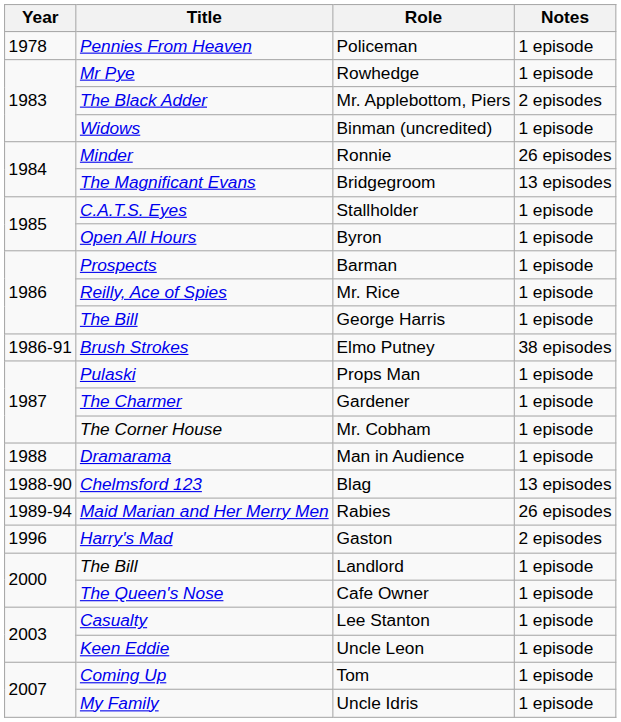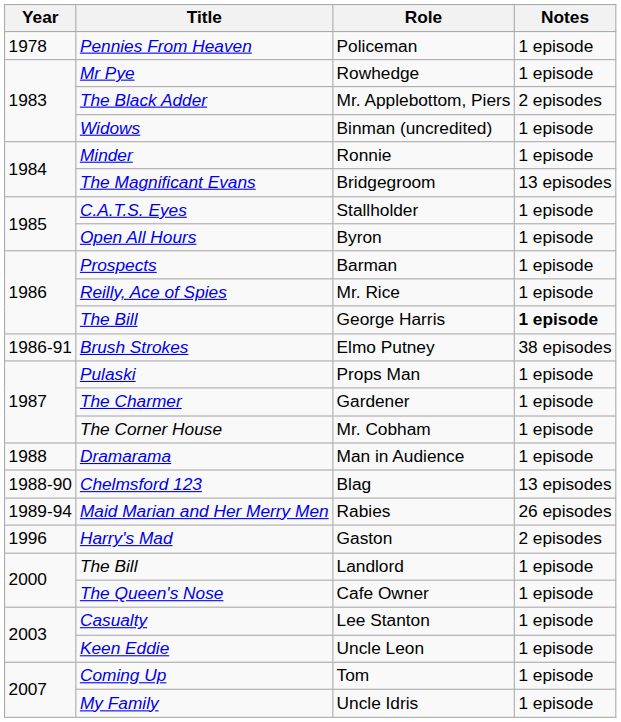 <table class="wikitable">
 <tr>
 <th>Year</th>
 <th>Title</th>
 <th>Role</th>
 <th>Notes</th>
 </tr>
 <tr>
 <td>1978</td>
 <td><em><a href='#'>Pennies From Heaven</a></em></td>
 <td>Policeman</td>
 <td>1 episode</td>
 </tr>
 <tr>
 <td rowspan="3">1983</td>
 <td><em><a href='#'>Mr Pye</a></em></td>
 <td>Rowhedge</td>
 <td>1 episode</td>
 </tr>
 <tr>
 <td><em><a href='#'>The Black Adder</a></em></td>
 <td>Mr. Applebottom, Piers</td>
 <td>2 episodes</td>
 </tr>
 <tr>
 <td><em><a href='#'>Widows</a></em></td>
 <td>Binman (uncredited)</td>
 <td>1 episode</td>
 </tr>
 <tr>
 <td rowspan="2">1984</td>
 <td><em><a href='#'>Minder</a></em></td>
 <td>Ronnie</td>
-<td>26 episodes</td>
+<td>1 episode</td>
 </tr>
 <tr>
 <td><em><a href='#'>The Magnificant Evans</a></em></td>
 <td>Bridgegroom</td>
 <td>13 episodes</td>
 </tr>
 <tr>
 <td rowspan="2">1985</td>
 <td><em><a href='#'>C.A.T.S. Eyes</a></em></td>
 <td>Stallholder</td>
 <td>1 episode</td>
 </tr>
 <tr>
 <td><em><a href='#'>Open All Hours</a></em></td>
 <td>Byron</td>
 <td>1 episode</td>
 </tr>
 <tr>
 <td rowspan="3">1986</td>
 <td><em><a href='#'>Prospects</a></em></td>
 <td>Barman</td>
 <td>1 episode</td>
 </tr>
 <tr>
 <td><em><a href='#'>Reilly, Ace of Spies</a></em></td>
 <td>Mr. Rice</td>
 <td>1 episode</td>
 </tr>
 <tr>
 <td><em><a href='#'>The Bill</a></em></td>
 <td>George Harris</td>
-<td>1 episode</td>
+<td><strong>1 episode</strong></td>
 </tr>
 <tr>
 <td>1986-91</td>
 <td><em><a href='#'>Brush Strokes</a></em></td>
 <td>Elmo Putney</td>
 <td>38 episodes</td>
 </tr>
 <tr>
 <td rowspan="3">1987</td>
 <td><em><a href='#'>Pulaski</a></em></td>
 <td>Props Man</td>
 <td>1 episode</td>
 </tr>
 <tr>
 <td><em><a href='#'>The Charmer</a></em></td>
 <td>Gardener</td>
 <td>1 episode</td>
 </tr>
 <tr>
 <td><em>The Corner House</em></td>
 <td>Mr. Cobham</td>
 <td>1 episode</td>
 </tr>
 <tr>
 <td>1988</td>
 <td><em><a href='#'>Dramarama</a></em></td>
 <td>Man in Audience</td>
 <td>1 episode</td>
 </tr>
 <tr>
 <td>1988-90</td>
 <td><em><a href='#'>Chelmsford 123</a></em></td>
 <td>Blag</td>
 <td>13 episodes</td>
 </tr>
 <tr>
 <td>1989-94</td>
 <td><em><a href='#'>Maid Marian and Her Merry Men</a></em></td>
 <td>Rabies</td>
 <td>26 episodes</td>
 </tr>
 <tr>
 <td>1996</td>
 <td><em><a href='#'>Harry's Mad</a></em></td>
 <td>Gaston</td>
 <td>2 episodes</td>
 </tr>
 <tr>
 <td rowspan="2">2000</td>
 <td><em>The Bill</em></td>
 <td>Landlord</td>
 <td>1 episode</td>
 </tr>
 <tr>
 <td><em><a href='#'>The Queen's Nose</a></em></td>
 <td>Cafe Owner</td>
 <td>1 episode</td>
 </tr>
 <tr>
 <td rowspan="2">2003</td>
 <td><em><a href='#'>Casualty</a></em></td>
 <td>Lee Stanton</td>
 <td>1 episode</td>
 </tr>
 <tr>
 <td><em><a href='#'>Keen Eddie</a></em></td>
 <td>Uncle Leon</td>
 <td>1 episode</td>
 </tr>
 <tr>
 <td rowspan="2">2007</td>
 <td><em><a href='#'>Coming Up</a></em></td>
 <td>Tom</td>
 <td>1 episode</td>
 </tr>
 <tr>
 <td><em><a href='#'>My Family</a></em></td>
 <td>Uncle Idris</td>
 <td>1 episode</td>
 </tr>
 </table>
